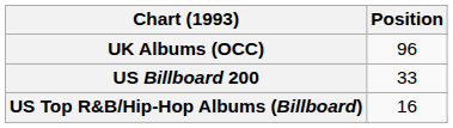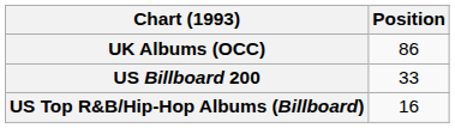 <table class="wikitable sortable plainrowheaders" style="text-align:center">
 <tr>
 <th scope="col">Chart (1993)</th>
 <th scope="col">Position</th>
 </tr>
 <tr>
 <th scope="row">UK Albums (OCC)</th>
-<td>96</td>
+<td>86</td>
 </tr>
 <tr>
 <th scope="row">US <em>Billboard</em> 200</th>
 <td>33</td>
 </tr>
 <tr>
 <th scope="row">US Top R&B/Hip-Hop Albums (<em>Billboard</em>)</th>
 <td>16</td>
 </tr>
 </table>
